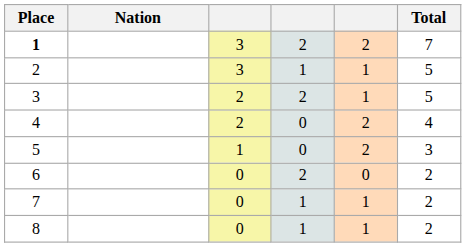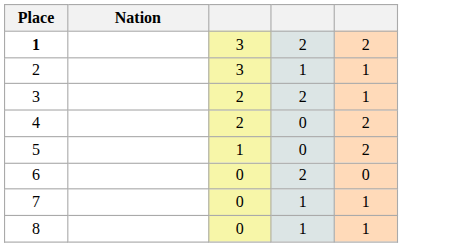 <table class=wikitable style="border:1px solid #AAAAAA;font-size:90%">
 <tr bgcolor="#EFEFEF">
 <th width=50>Place</th>
 <th width=120>Nation</th>
 <th width=50></th>
 <th width=50></th>
 <th width=50></th>
-<th width=50>Total</th>
 </tr>
 <tr align="center" valign="top" bgcolor="#FFFFFF">
 <td><strong>1</strong></td>
 <td align="left"><strong></strong></td>
 <td style="background:#F7F6A8;">3</td>
 <td style="background:#DCE5E5;">2</td>
 <td style="background:#FFDAB9;">2</td>
-<td>7</td>
 </tr>
 <tr align="center" valign="top" bgcolor="#FFFFFF">
 <td>2</td>
 <td align="left"></td>
 <td style="background:#F7F6A8;">3</td>
 <td style="background:#DCE5E5;">1</td>
 <td style="background:#FFDAB9;">1</td>
-<td>5</td>
 </tr>
 <tr align="center" valign="top" bgcolor="#FFFFFF">
 <td>3</td>
 <td align="left"></td>
 <td style="background:#F7F6A8;">2</td>
 <td style="background:#DCE5E5;">2</td>
 <td style="background:#FFDAB9;">1</td>
-<td>5</td>
 </tr>
 <tr align="center" valign="top" bgcolor="#FFFFFF">
 <td>4</td>
 <td align="left"></td>
 <td style="background:#F7F6A8;">2</td>
 <td style="background:#DCE5E5;">0</td>
 <td style="background:#FFDAB9;">2</td>
-<td>4</td>
 </tr>
 <tr align="center" valign="top" bgcolor="#FFFFFF">
 <td>5</td>
 <td align="left"></td>
 <td style="background:#F7F6A8;">1</td>
 <td style="background:#DCE5E5;">0</td>
 <td style="background:#FFDAB9;">2</td>
-<td>3</td>
 </tr>
 <tr align="center" valign="top" bgcolor="#FFFFFF">
 <td>6</td>
 <td align="left"></td>
 <td style="background:#F7F6A8;">0</td>
 <td style="background:#DCE5E5;">2</td>
 <td style="background:#FFDAB9;">0</td>
-<td>2</td>
 </tr>
 <tr align="center" valign="top" bgcolor="#FFFFFF">
 <td>7</td>
 <td align="left"></td>
 <td style="background:#F7F6A8;">0</td>
 <td style="background:#DCE5E5;">1</td>
 <td style="background:#FFDAB9;">1</td>
-<td>2</td>
 </tr>
 <tr align="center" valign="top" bgcolor="#FFFFFF">
 <td>8</td>
 <td align="left"></td>
 <td style="background:#F7F6A8;">0</td>
 <td style="background:#DCE5E5;">1</td>
 <td style="background:#FFDAB9;">1</td>
-<td>2</td>
 </tr>
 </table>
